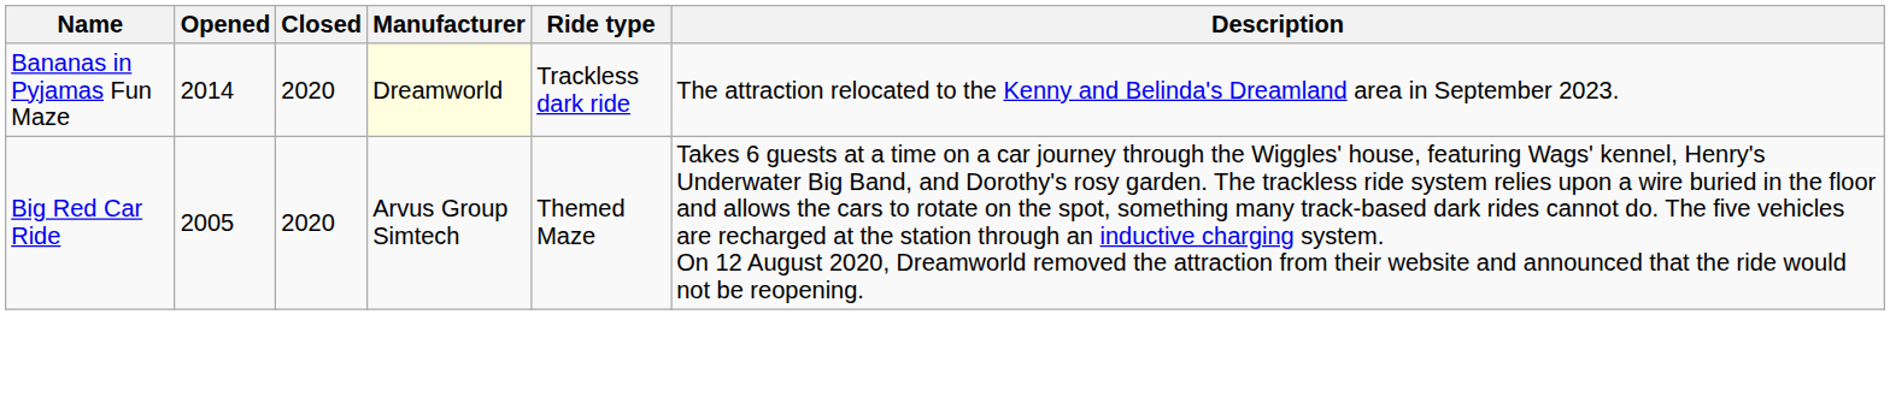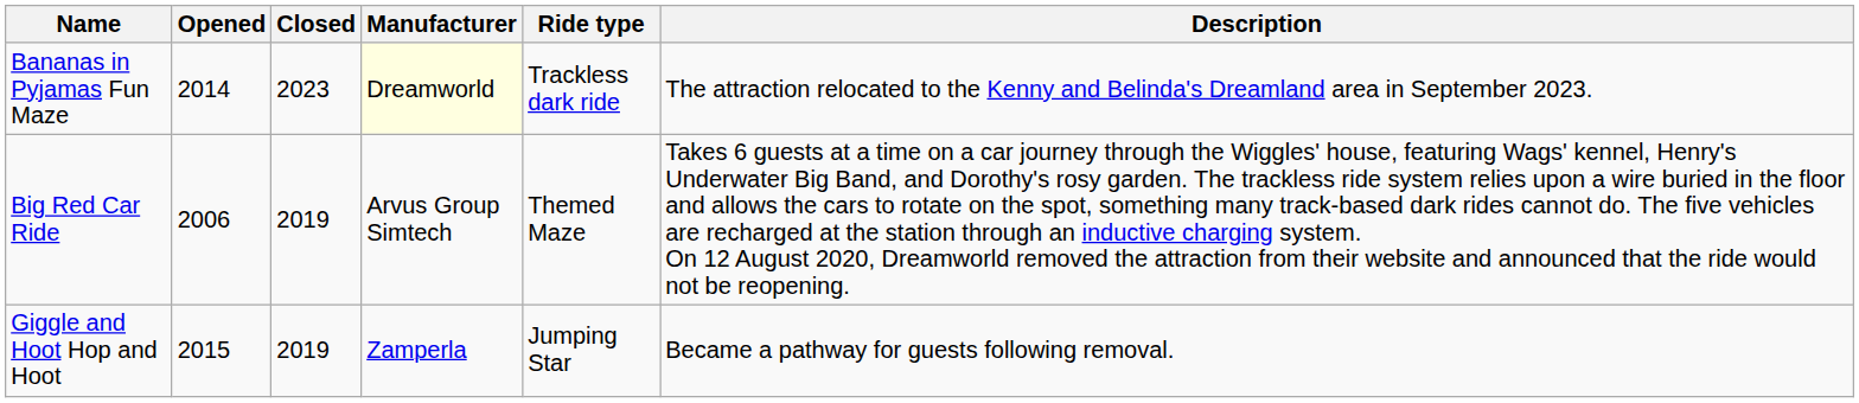 <table class="wikitable">
 <tr>
 <th>Name</th>
 <th>Opened</th>
 <th>Closed</th>
 <th>Manufacturer</th>
 <th>Ride type</th>
 <th>Description</th>
 </tr>
 <tr>
 <td><a href='#'>Bananas in Pyjamas</a> Fun Maze</td>
 <td>2014</td>
-<td>2020</td>
+<td>2023</td>
 <td style="background: lightyellow;">Dreamworld</td>
 <td>Trackless <a href='#'>dark ride</a></td>
 <td>The attraction relocated to the <a href='#'>Kenny and Belinda's Dreamland</a> area in September 2023.</td>
 </tr>
 <tr>
 <td><a href='#'>Big Red Car Ride</a></td>
-<td>2005</td>
-<td>2020</td>
+<td>2006</td>
+<td>2019</td>
 <td>Arvus Group<br>Simtech</td>
 <td>Themed Maze</td>
 <td>Takes 6 guests at a time on a  car journey through the Wiggles' house, featuring Wags' kennel, Henry's Underwater Big Band, and Dorothy's rosy garden. The trackless ride system relies upon a wire buried in the floor and allows the cars to rotate on the spot, something many track-based dark rides cannot do. The five vehicles are recharged at the station through an <a href='#'>inductive charging</a> system.<br>On 12 August 2020, Dreamworld removed the attraction from their website and announced that the ride would not be reopening.</td>
 </tr>
+<tr>
+<td><a href='#'>Giggle and Hoot</a> Hop and Hoot</td>
+<td>2015</td>
+<td>2019</td>
+<td><a href='#'>Zamperla</a></td>
+<td>Jumping Star</td>
+<td>Became a pathway for guests following removal.</td>
+</tr>
 </table>
